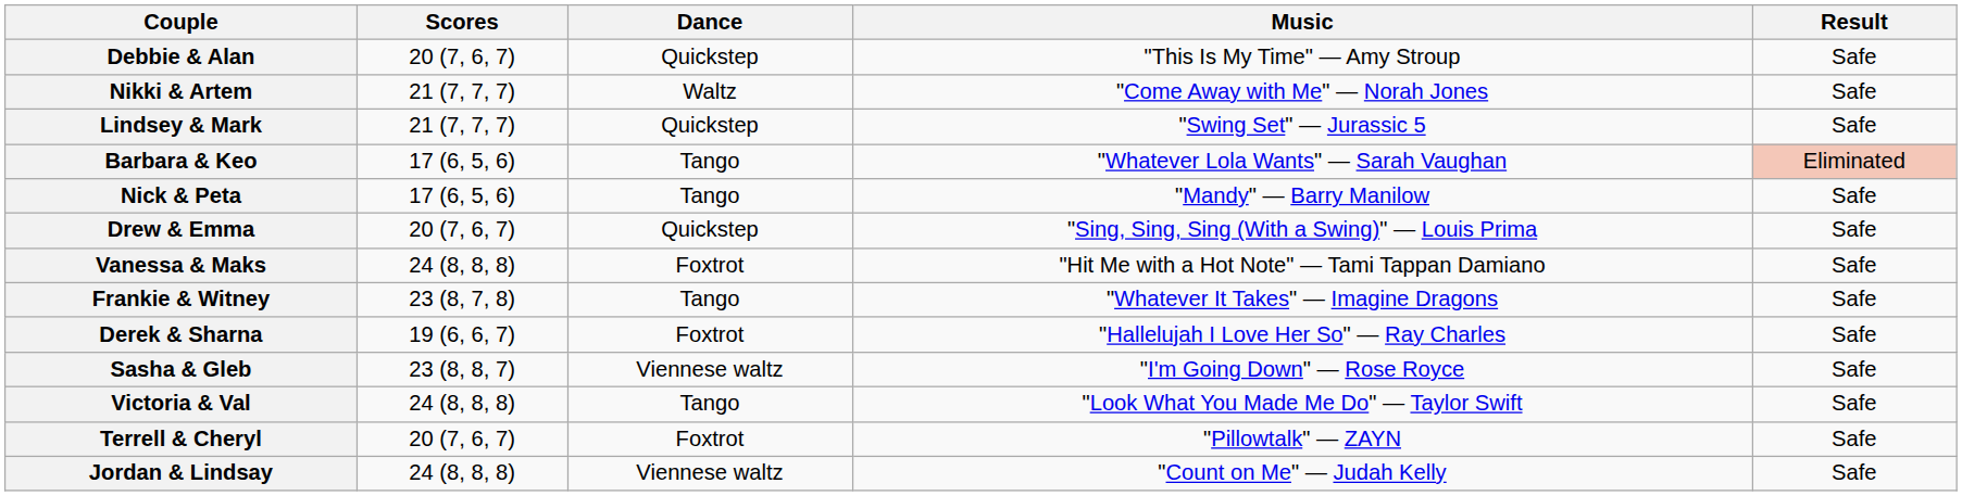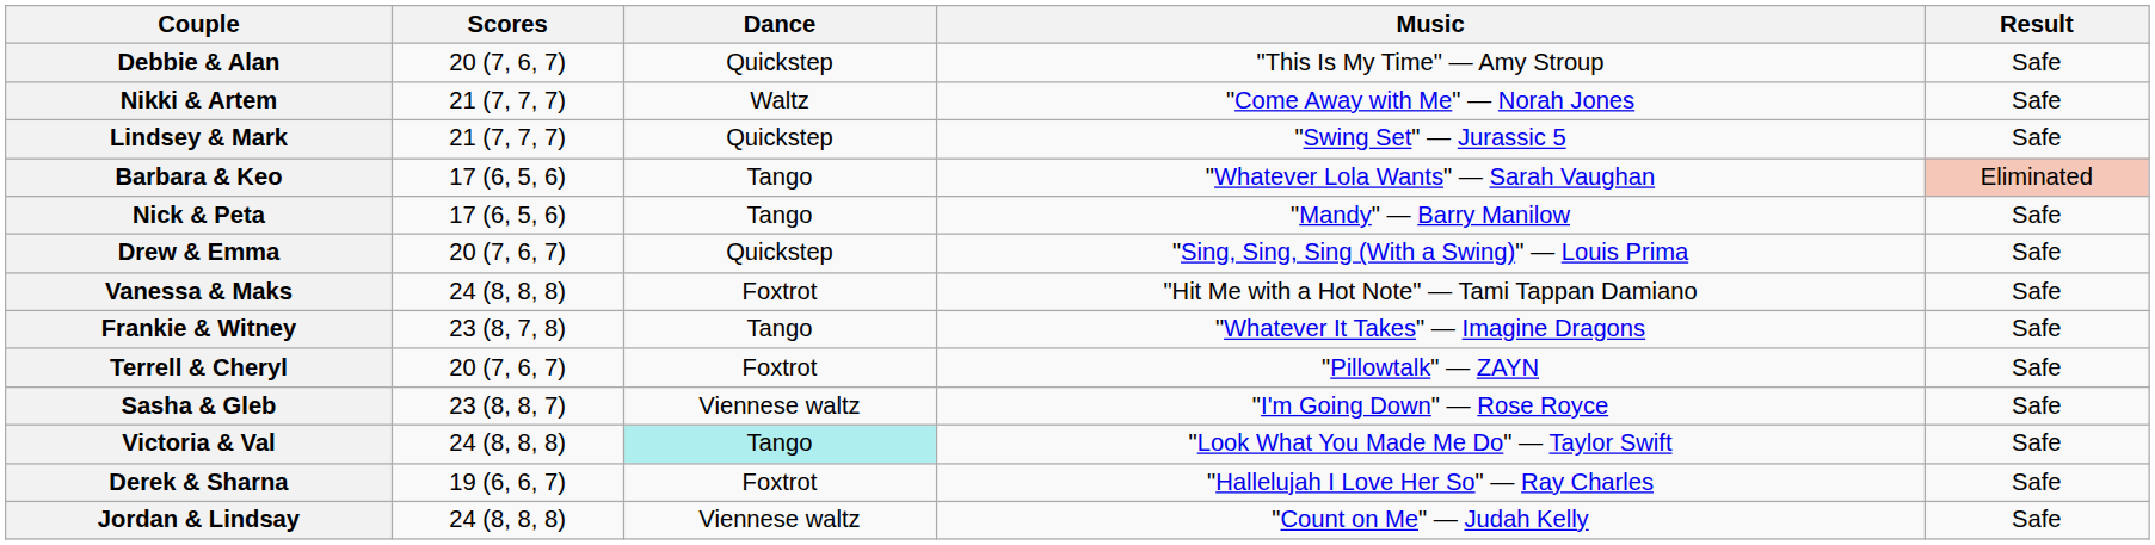 <table class="wikitable sortable" style="text-align:center; width:90%">
 <tr>
 <th scope="col">Couple</th>
 <th scope="col">Scores</th>
 <th scope="col" class="unsortable">Dance</th>
 <th scope="col" class="unsortable">Music</th>
 <th scope="col" class="unsortable">Result</th>
 </tr>
 <tr>
 <th scope="row">Debbie & Alan</th>
 <td>20 (7, 6, 7)</td>
 <td>Quickstep</td>
 <td>"This Is My Time" — Amy Stroup</td>
 <td>Safe</td>
 </tr>
 <tr>
 <th scope="row">Nikki & Artem</th>
 <td>21 (7, 7, 7)</td>
 <td>Waltz</td>
 <td>"<a href='#'>Come Away with Me</a>" — <a href='#'>Norah Jones</a></td>
 <td>Safe</td>
 </tr>
 <tr>
 <th scope="row">Lindsey & Mark</th>
 <td>21 (7, 7, 7)</td>
 <td>Quickstep</td>
 <td>"<a href='#'>Swing Set</a>" — <a href='#'>Jurassic 5</a></td>
 <td>Safe</td>
 </tr>
 <tr>
 <th scope="row">Barbara & Keo</th>
 <td>17 (6, 5, 6)</td>
 <td>Tango</td>
 <td>"<a href='#'>Whatever Lola Wants</a>" — <a href='#'>Sarah Vaughan</a></td>
 <td bgcolor=f4c7b8>Eliminated</td>
 </tr>
 <tr>
 <th scope="row">Nick & Peta</th>
 <td>17 (6, 5, 6)</td>
 <td>Tango</td>
 <td>"<a href='#'>Mandy</a>" — <a href='#'>Barry Manilow</a></td>
 <td>Safe</td>
 </tr>
 <tr>
 <th scope="row">Drew & Emma</th>
 <td>20 (7, 6, 7)</td>
 <td>Quickstep</td>
 <td>"<a href='#'>Sing, Sing, Sing (With a Swing)</a>" — <a href='#'>Louis Prima</a></td>
 <td>Safe</td>
 </tr>
 <tr>
 <th scope="row">Vanessa & Maks</th>
 <td>24 (8, 8, 8)</td>
 <td>Foxtrot</td>
 <td>"Hit Me with a Hot Note" — Tami Tappan Damiano</td>
 <td>Safe</td>
 </tr>
 <tr>
 <th scope="row">Frankie & Witney</th>
 <td>23 (8, 7, 8)</td>
 <td>Tango</td>
 <td>"<a href='#'>Whatever It Takes</a>" — <a href='#'>Imagine Dragons</a></td>
 <td>Safe</td>
 </tr>
 <tr>
-<th scope="row">Derek & Sharna</th>
-<td>19 (6, 6, 7)</td>
+<th scope="row">Terrell & Cheryl</th>
+<td>20 (7, 6, 7)</td>
 <td>Foxtrot</td>
-<td>"<a href='#'>Hallelujah I Love Her So</a>" — <a href='#'>Ray Charles</a></td>
+<td>"<a href='#'>Pillowtalk</a>" — <a href='#'>ZAYN</a></td>
 <td>Safe</td>
 </tr>
 <tr>
 <th scope="row">Sasha & Gleb</th>
 <td>23 (8, 8, 7)</td>
 <td>Viennese waltz</td>
 <td>"<a href='#'>I'm Going Down</a>" — <a href='#'>Rose Royce</a></td>
 <td>Safe</td>
 </tr>
 <tr>
 <th scope="row">Victoria & Val</th>
 <td>24 (8, 8, 8)</td>
-<td>Tango</td>
+<td style="background: paleturquoise;">Tango</td>
 <td>"<a href='#'>Look What You Made Me Do</a>" — <a href='#'>Taylor Swift</a></td>
 <td>Safe</td>
 </tr>
 <tr>
-<th scope="row">Terrell & Cheryl</th>
-<td>20 (7, 6, 7)</td>
+<th scope="row">Derek & Sharna</th>
+<td>19 (6, 6, 7)</td>
 <td>Foxtrot</td>
-<td>"<a href='#'>Pillowtalk</a>" — <a href='#'>ZAYN</a></td>
+<td>"<a href='#'>Hallelujah I Love Her So</a>" — <a href='#'>Ray Charles</a></td>
 <td>Safe</td>
 </tr>
 <tr>
 <th scope="row">Jordan & Lindsay</th>
 <td>24 (8, 8, 8)</td>
 <td>Viennese waltz</td>
 <td>"<a href='#'>Count on Me</a>" — <a href='#'>Judah Kelly</a></td>
 <td>Safe</td>
 </tr>
 </table>
